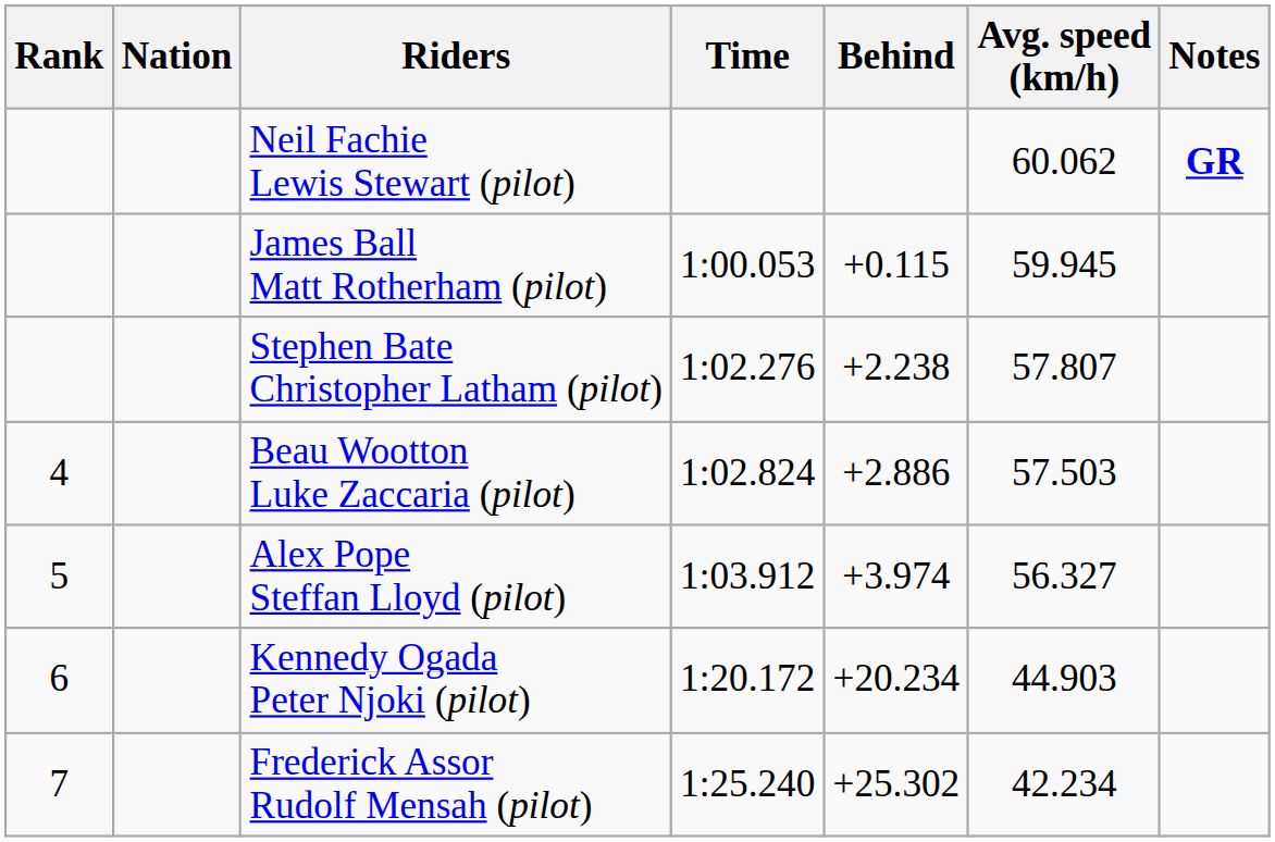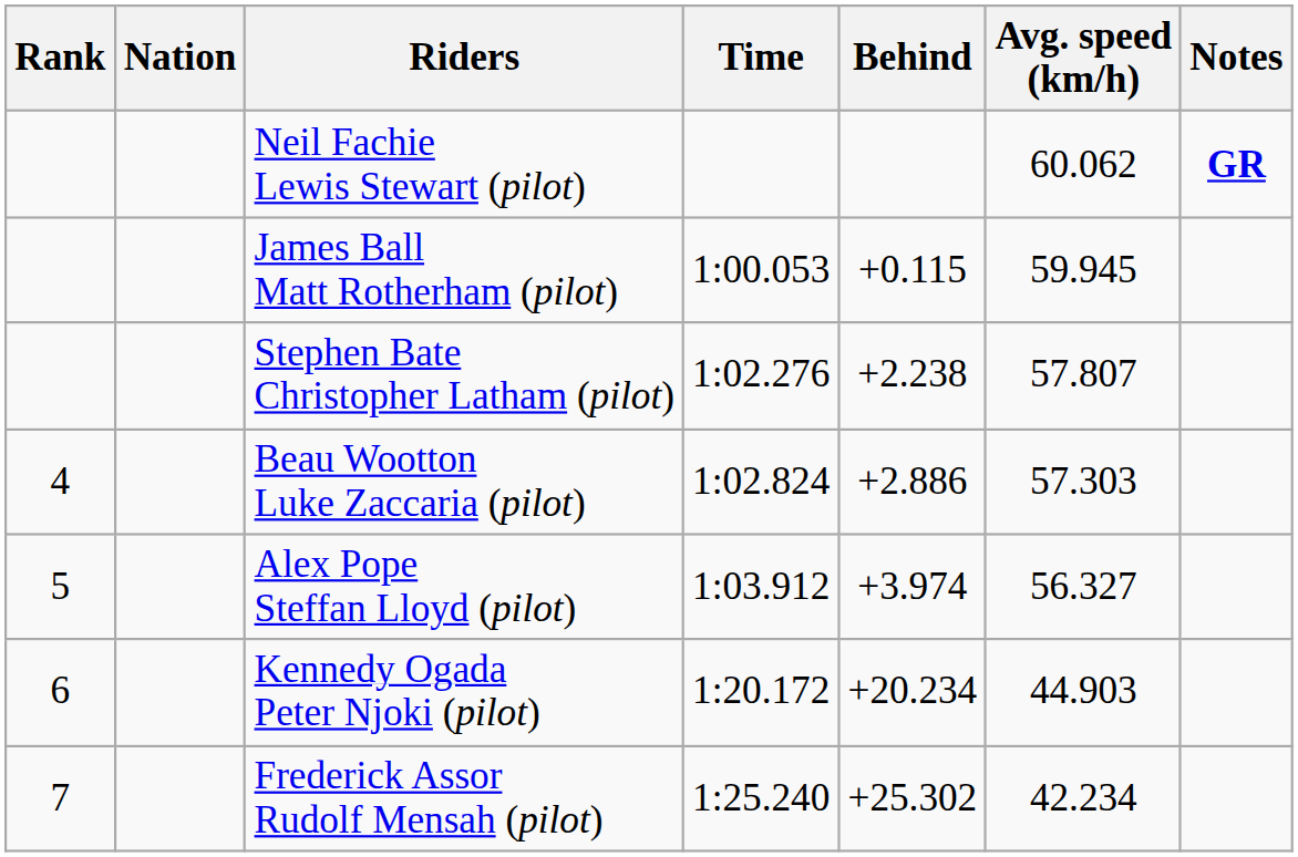 <table class="wikitable sortable" style="text-align:center">
 <tr>
 <th>Rank</th>
 <th>Nation</th>
 <th>Riders</th>
 <th>Time</th>
 <th>Behind</th>
 <th>Avg. speed<br>(km/h)</th>
 <th>Notes</th>
 </tr>
 <tr>
 <td></td>
 <td align=left></td>
 <td align=left><a href='#'>Neil Fachie</a><br><a href='#'>Lewis Stewart</a> (<em>pilot</em>)</td>
 <td></td>
 <td></td>
 <td>60.062</td>
 <td><strong><a href='#'>GR</a></strong></td>
 </tr>
 <tr>
 <td></td>
 <td align=left></td>
 <td align=left><a href='#'>James Ball</a><br><a href='#'>Matt Rotherham</a> (<em>pilot</em>)</td>
 <td>1:00.053</td>
 <td>+0.115</td>
 <td>59.945</td>
 <td></td>
 </tr>
 <tr>
 <td></td>
 <td align=left></td>
 <td align=left><a href='#'>Stephen Bate</a><br><a href='#'>Christopher Latham</a> (<em>pilot</em>)</td>
 <td>1:02.276</td>
 <td>+2.238</td>
 <td>57.807</td>
 <td></td>
 </tr>
 <tr>
 <td>4</td>
 <td align=left></td>
 <td align=left><a href='#'>Beau Wootton</a><br><a href='#'>Luke Zaccaria</a> (<em>pilot</em>)</td>
 <td>1:02.824</td>
 <td>+2.886</td>
-<td>57.503</td>
+<td>57.303</td>
 <td></td>
 </tr>
 <tr>
 <td>5</td>
 <td align=left></td>
 <td align=left><a href='#'>Alex Pope</a><br><a href='#'>Steffan Lloyd</a> (<em>pilot</em>)</td>
 <td>1:03.912</td>
 <td>+3.974</td>
 <td>56.327</td>
 <td></td>
 </tr>
 <tr>
 <td>6</td>
 <td align=left></td>
 <td align=left><a href='#'>Kennedy Ogada</a><br><a href='#'>Peter Njoki</a> (<em>pilot</em>)</td>
 <td>1:20.172</td>
 <td>+20.234</td>
 <td>44.903</td>
 <td></td>
 </tr>
 <tr>
 <td>7</td>
 <td align=left></td>
 <td align=left><a href='#'>Frederick Assor</a><br><a href='#'>Rudolf Mensah</a> (<em>pilot</em>)</td>
 <td>1:25.240</td>
 <td>+25.302</td>
 <td>42.234</td>
 <td></td>
 </tr>
 </table>
